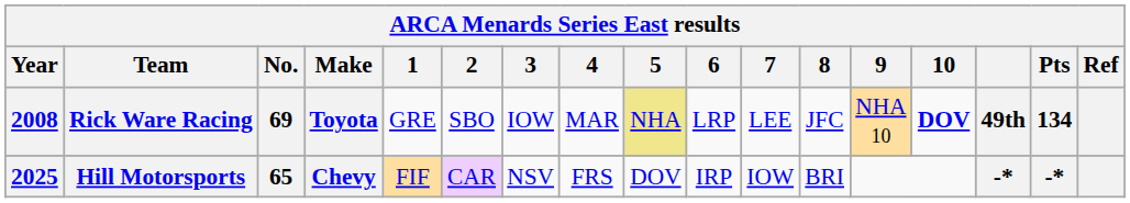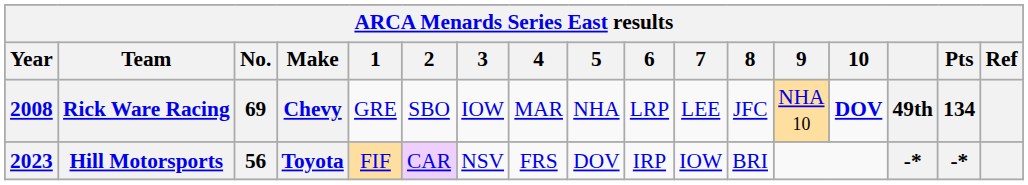 <table class="wikitable" style="text-align:center; font-size:75%">
 <tr>
 <th colspan=45><a href='#'>ARCA Menards Series East</a> results</th>
 </tr>
 <tr>
 <th>Year</th>
 <th>Team</th>
 <th>No.</th>
 <th>Make</th>
 <th>1</th>
 <th>2</th>
 <th>3</th>
 <th>4</th>
 <th>5</th>
 <th>6</th>
 <th>7</th>
 <th>8</th>
 <th>9</th>
 <th>10</th>
 <th></th>
 <th>Pts</th>
 <th>Ref</th>
 </tr>
 <tr>
 <th><a href='#'>2008</a></th>
 <th><a href='#'>Rick Ware Racing</a></th>
 <th>69</th>
-<th><a href='#'>Toyota</a></th>
+<th><a href='#'>Chevy</a></th>
 <td><a href='#'>GRE</a></td>
 <td><a href='#'>SBO</a></td>
 <td><a href='#'>IOW</a></td>
 <td><a href='#'>MAR</a></td>
-<td style="background: khaki;"><a href='#'>NHA</a></td>
+<td><a href='#'>NHA</a></td>
 <td><a href='#'>LRP</a></td>
 <td><a href='#'>LEE</a></td>
 <td><a href='#'>JFC</a></td>
 <td style="background:#FFDF9F;"><a href='#'>NHA</a><br><small>10</small></td>
 <td><strong><a href='#'>DOV</a></strong></td>
 <th>49th</th>
 <th>134</th>
 <th></th>
 </tr>
 <tr>
-<th><a href='#'>2025</a></th>
+<th><a href='#'>2023</a></th>
 <th><a href='#'>Hill Motorsports</a></th>
-<th>65</th>
-<th><a href='#'>Chevy</a></th>
+<th>56</th>
+<th><a href='#'>Toyota</a></th>
 <td style="background:#FFDF9F;"><a href='#'>FIF</a><br></td>
 <td style="background:#EFCFFF;"><a href='#'>CAR</a><br></td>
 <td><a href='#'>NSV</a></td>
 <td><a href='#'>FRS</a></td>
 <td><a href='#'>DOV</a></td>
 <td><a href='#'>IRP</a></td>
 <td><a href='#'>IOW</a></td>
 <td><a href='#'>BRI</a></td>
 <td colspan=2></td>
 <th>-*</th>
 <th>-*</th>
 <th></th>
 </tr>
 </table>
